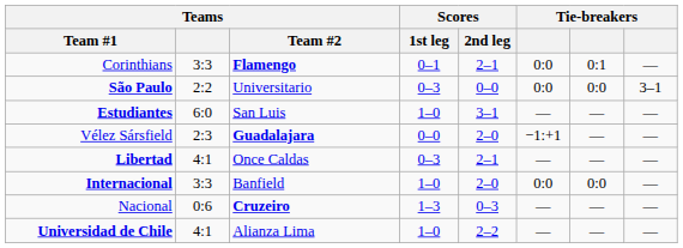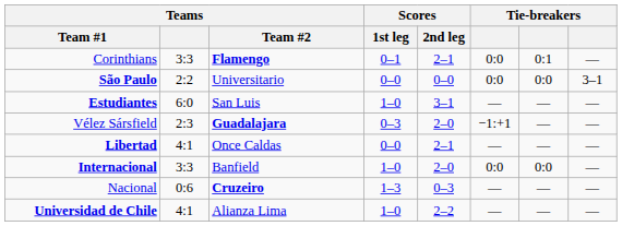 <table class="wikitable" style="text-align: center;">
 <tr>
 <th colspan=3>Teams</th>
 <th colspan=2>Scores</th>
 <th colspan=3>Tie-breakers</th>
 </tr>
 <tr>
 <th width="175">Team #1</th>
 <th width="50"></th>
 <th width="175">Team #2</th>
 <th width="55">1st leg</th>
 <th width="55">2nd leg</th>
 <th width="50"></th>
 <th width="50"></th>
 <th width="50"></th>
 </tr>
 <tr>
 <td align=right><a href='#'>Corinthians</a> </td>
 <td>3:3</td>
 <td align=left> <strong><a href='#'>Flamengo</a></strong></td>
 <td><a href='#'>0–1</a></td>
 <td><a href='#'>2–1</a></td>
 <td>0:0</td>
 <td>0:1</td>
 <td>—</td>
 </tr>
 <tr>
 <td align=right><strong><a href='#'>São Paulo</a></strong> </td>
 <td>2:2</td>
 <td align=left> <a href='#'>Universitario</a></td>
-<td><a href='#'>0–3</a></td>
+<td><a href='#'>0–0</a></td>
 <td><a href='#'>0–0</a></td>
 <td>0:0</td>
 <td>0:0</td>
 <td>3–1</td>
 </tr>
 <tr>
 <td align=right><strong><a href='#'>Estudiantes</a></strong> </td>
 <td>6:0</td>
 <td align=left> <a href='#'>San Luis</a></td>
 <td><a href='#'>1–0</a></td>
 <td><a href='#'>3–1</a></td>
 <td>—</td>
 <td>—</td>
 <td>—</td>
 </tr>
 <tr>
 <td align=right><a href='#'>Vélez Sársfield</a> </td>
 <td>2:3</td>
 <td align=left> <strong><a href='#'>Guadalajara</a></strong></td>
-<td><a href='#'>0–0</a></td>
+<td><a href='#'>0–3</a></td>
 <td><a href='#'>2–0</a></td>
 <td>−1:+1</td>
 <td>—</td>
 <td>—</td>
 </tr>
 <tr>
 <td align=right><strong><a href='#'>Libertad</a></strong> </td>
 <td>4:1</td>
 <td align=left> <a href='#'>Once Caldas</a></td>
-<td><a href='#'>0–3</a></td>
+<td><a href='#'>0–0</a></td>
 <td><a href='#'>2–1</a></td>
 <td>—</td>
 <td>—</td>
 <td>—</td>
 </tr>
 <tr>
 <td align=right><strong><a href='#'>Internacional</a></strong> </td>
 <td>3:3</td>
 <td align=left> <a href='#'>Banfield</a></td>
 <td><a href='#'>1–0</a></td>
 <td><a href='#'>2–0</a></td>
 <td>0:0</td>
 <td>0:0</td>
 <td>—</td>
 </tr>
 <tr>
 <td align=right><a href='#'>Nacional</a> </td>
 <td>0:6</td>
 <td align=left> <strong><a href='#'>Cruzeiro</a></strong></td>
 <td><a href='#'>1–3</a></td>
 <td><a href='#'>0–3</a></td>
 <td>—</td>
 <td>—</td>
 <td>—</td>
 </tr>
 <tr>
 <td align=right><strong><a href='#'>Universidad de Chile</a></strong> </td>
 <td>4:1</td>
 <td align=left> <a href='#'>Alianza Lima</a></td>
 <td><a href='#'>1–0</a></td>
 <td><a href='#'>2–2</a></td>
 <td>—</td>
 <td>—</td>
 <td>—</td>
 </tr>
 </table>
